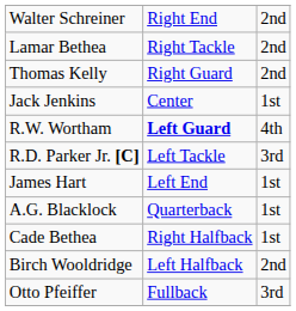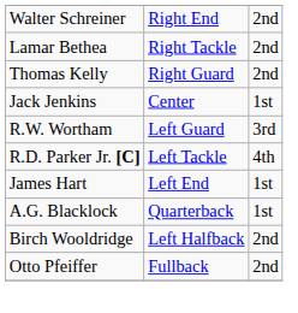 <table class="wikitable">
 <tr>
 </tr>
 <tr>
 <td>Walter Schreiner</td>
 <td><a href='#'>Right End</a></td>
 <td>2nd</td>
 </tr>
 <tr>
 <td>Lamar Bethea</td>
 <td><a href='#'>Right Tackle</a></td>
 <td>2nd</td>
 </tr>
 <tr>
 <td>Thomas Kelly</td>
 <td><a href='#'>Right Guard</a></td>
 <td>2nd</td>
 </tr>
 <tr>
 <td>Jack Jenkins</td>
 <td><a href='#'>Center</a></td>
 <td>1st</td>
 </tr>
 <tr>
 <td>R.W. Wortham</td>
-<td><strong><a href='#'>Left Guard</a></strong></td>
-<td>4th</td>
+<td><a href='#'>Left Guard</a></td>
+<td>3rd</td>
 </tr>
 <tr>
 <td>R.D. Parker Jr. <strong>[C]</strong></td>
 <td><a href='#'>Left Tackle</a></td>
-<td>3rd</td>
+<td>4th</td>
 </tr>
 <tr>
 <td>James Hart</td>
 <td><a href='#'>Left End</a></td>
 <td>1st</td>
 </tr>
 <tr>
 <td>A.G. Blacklock</td>
 <td><a href='#'>Quarterback</a></td>
 <td>1st</td>
 </tr>
 <tr>
-<td>Cade Bethea</td>
-<td><a href='#'>Right Halfback</a></td>
-<td>1st</td>
-</tr>
-<tr>
 <td>Birch Wooldridge</td>
 <td><a href='#'>Left Halfback</a></td>
 <td>2nd</td>
 </tr>
 <tr>
 <td>Otto Pfeiffer</td>
 <td><a href='#'>Fullback</a></td>
-<td>3rd</td>
+<td>2nd</td>
 </tr>
 <tr>
 </tr>
 </table>
